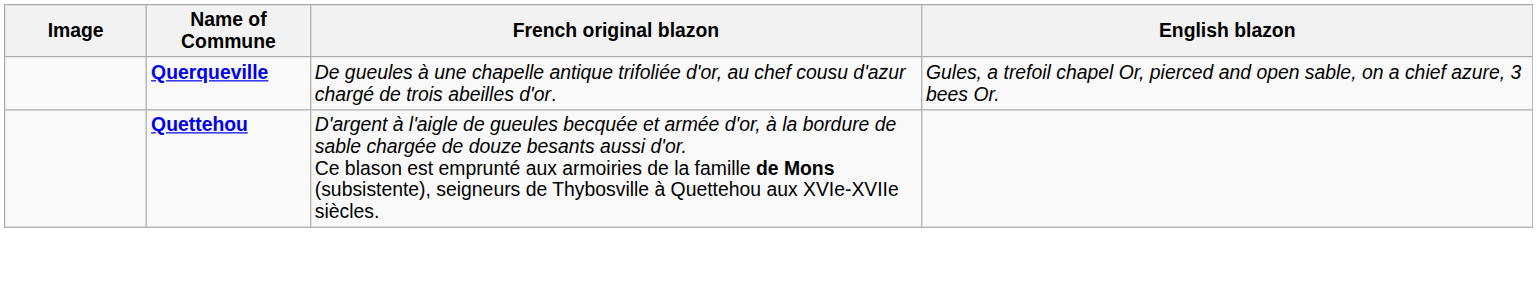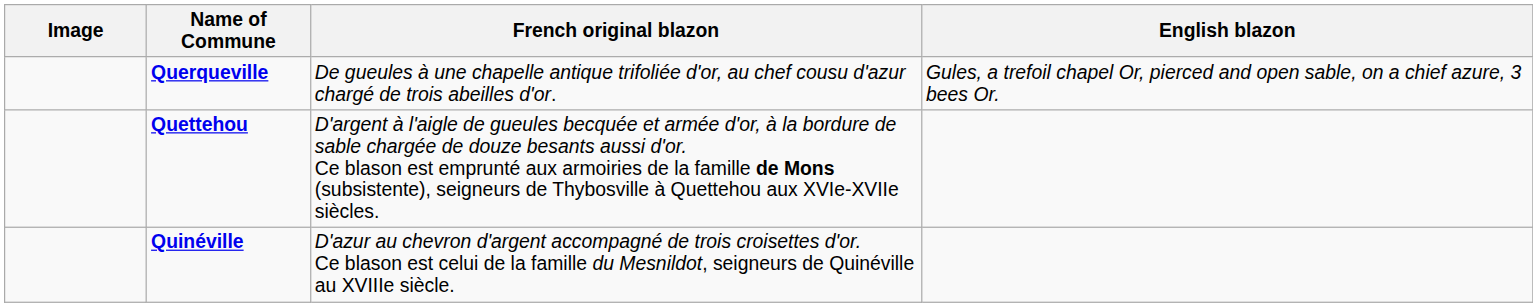 <table class="wikitable" style="width:100%;">
 <tr>
 <th style="width:110px;">Image</th>
 <th>Name of Commune</th>
 <th style="width:40%;">French original blazon</th>
 <th style="width:40%;">English blazon</th>
 </tr>
 <tr valign=top>
 <td align=center></td>
 <td><strong><a href='#'>Querqueville</a></strong></td>
 <td><em>De gueules à une chapelle antique trifoliée d'or, au chef cousu d'azur chargé de trois abeilles d'or</em>.</td>
 <td><em>Gules, a trefoil chapel Or, pierced and open sable, on a chief azure, 3 bees Or.</em></td>
 </tr>
 <tr valign=top>
 <td align=center></td>
 <td><strong><a href='#'>Quettehou</a></strong></td>
 <td><em>D'argent à l'aigle de gueules becquée et armée d'or, à la bordure de sable chargée de douze besants aussi d'or.</em><br>Ce blason est emprunté aux armoiries de la famille <strong>de Mons</strong> (subsistente), seigneurs de Thybosville à Quettehou aux XVIe-XVIIe siècles.</td>
 <td></td>
 </tr>
+<tr valign=top>
+<td align=center></td>
+<td><strong><a href='#'>Quinéville</a></strong></td>
+<td><em>D'azur au chevron d'argent accompagné de trois croisettes d'or.</em><br>Ce blason est celui de la famille <em>du Mesnildot</em>, seigneurs de Quinéville au XVIIIe siècle.</td>
+<td></td>
+</tr>
 </table>
